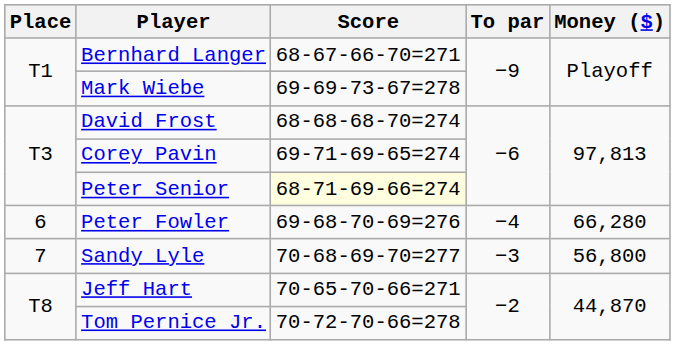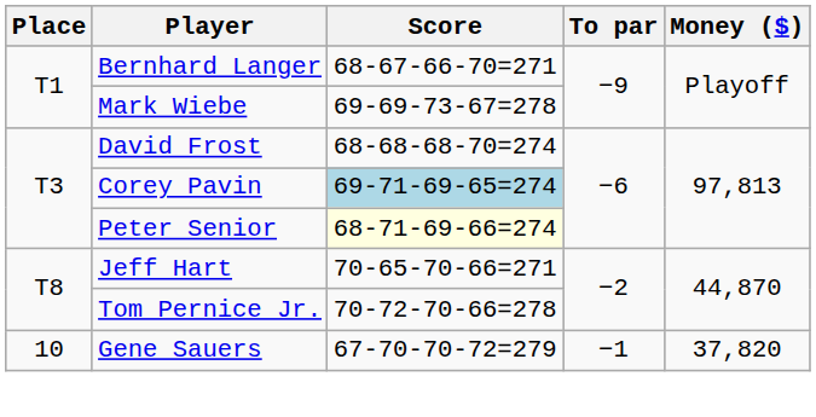 <table class="wikitable">
 <tr>
 <th>Place</th>
 <th>Player</th>
 <th>Score</th>
 <th>To par</th>
 <th>Money (<a href='#'>$</a>)</th>
 </tr>
 <tr>
 <td rowspan="2" align="center">T1</td>
 <td> <a href='#'>Bernhard Langer</a></td>
 <td>68-67-66-70=271</td>
 <td rowspan="2" align="center">−9</td>
 <td rowspan="2" align="center">Playoff</td>
 </tr>
 <tr>
 <td> <a href='#'>Mark Wiebe</a></td>
 <td>69-69-73-67=278</td>
 </tr>
 <tr>
 <td rowspan="3" style="text-align:center;">T3</td>
 <td> <a href='#'>David Frost</a></td>
 <td>68-68-68-70=274</td>
 <td rowspan="3" style="text-align:center;">−6</td>
 <td rowspan="3" style="text-align:center;">97,813</td>
 </tr>
 <tr>
 <td> <a href='#'>Corey Pavin</a></td>
-<td>69-71-69-65=274</td>
+<td style="background: lightblue;">69-71-69-65=274</td>
 </tr>
 <tr>
 <td> <a href='#'>Peter Senior</a></td>
 <td style="background: lightyellow;">68-71-69-66=274</td>
-</tr>
-<tr>
-<td style="text-align:center;">6</td>
-<td> <a href='#'>Peter Fowler</a></td>
-<td>69-68-70-69=276</td>
-<td align="center">−4</td>
-<td align="center">66,280</td>
-</tr>
-<tr>
-<td align="center">7</td>
-<td> <a href='#'>Sandy Lyle</a></td>
-<td>70-68-69-70=277</td>
-<td align="center">−3</td>
-<td align="center">56,800</td>
 </tr>
 <tr>
 <td rowspan="2" style="text-align:center;">T8</td>
 <td> <a href='#'>Jeff Hart</a></td>
 <td>70-65-70-66=271</td>
 <td rowspan="2" style="text-align:center;">−2</td>
 <td rowspan="2" style="text-align:center;">44,870</td>
 </tr>
 <tr>
 <td> <a href='#'>Tom Pernice Jr.</a></td>
 <td>70-72-70-66=278</td>
 </tr>
+<tr>
+<td align="center">10</td>
+<td> <a href='#'>Gene Sauers</a></td>
+<td>67-70-70-72=279</td>
+<td align="center">−1</td>
+<td align="center">37,820</td>
+</tr>
 </table>
